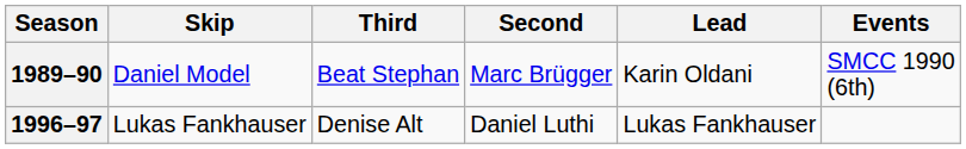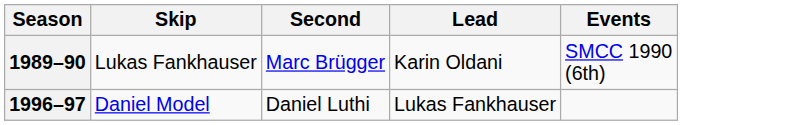 <table class="wikitable">
 <tr>
 <th scope="col">Season</th>
 <th scope="col">Skip</th>
-<th scope="col">Third</th>
 <th scope="col">Second</th>
 <th scope="col">Lead</th>
 <th scope="col">Events</th>
 </tr>
 <tr>
 <th scope="row">1989–90</th>
-<td><a href='#'>Daniel Model</a></td>
-<td><a href='#'>Beat Stephan</a></td>
+<td>Lukas Fankhauser</td>
 <td><a href='#'>Marc Brügger</a></td>
 <td>Karin Oldani</td>
 <td><a href='#'>SMCC</a> 1990 <br> (6th)</td>
 </tr>
 <tr>
 <th scope="row">1996–97</th>
-<td>Lukas Fankhauser</td>
-<td>Denise Alt</td>
+<td><a href='#'>Daniel Model</a></td>
 <td>Daniel Luthi</td>
 <td>Lukas Fankhauser</td>
 <td></td>
 </tr>
 </table>
